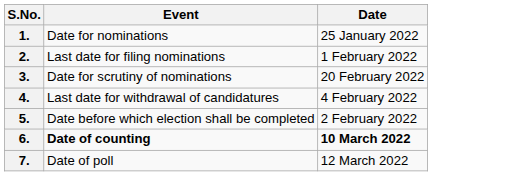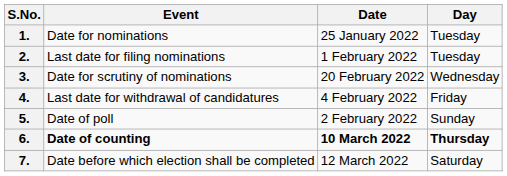 <table class="wikitable">
 <tr>
 <th>S.No.</th>
 <th><strong>Event</strong></th>
 <th><strong>Date</strong></th>
+<th><strong>Day</strong></th>
 </tr>
 <tr>
 <th>1.</th>
 <td>Date for nominations</td>
 <td>25 January 2022</td>
+<td>Tuesday</td>
 </tr>
 <tr>
 <th>2.</th>
 <td>Last date for filing nominations</td>
 <td>1 February 2022</td>
+<td>Tuesday</td>
 </tr>
 <tr>
 <th>3.</th>
 <td>Date for scrutiny of nominations</td>
 <td>20 February 2022</td>
+<td>Wednesday</td>
 </tr>
 <tr>
 <th>4.</th>
 <td>Last date for withdrawal of candidatures</td>
 <td>4 February 2022</td>
+<td>Friday</td>
 </tr>
 <tr>
 <th>5.</th>
-<td>Date before which election shall be completed</td>
+<td>Date of poll</td>
 <td>2 February  2022</td>
+<td>Sunday</td>
 </tr>
 <tr>
 <th><strong>6.</strong></th>
 <td><strong>Date of counting</strong></td>
 <td><strong>10 March 2022</strong></td>
+<td><strong>Thursday</strong></td>
 </tr>
 <tr>
 <th>7.</th>
-<td>Date of poll</td>
+<td>Date before which election shall be completed</td>
 <td>12 March 2022</td>
+<td>Saturday</td>
 </tr>
 </table>
